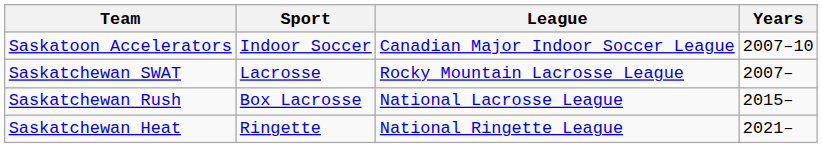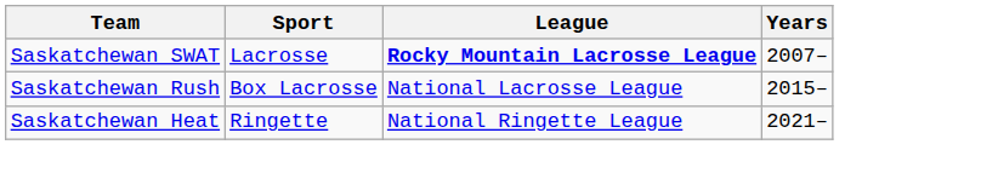 <table class="wikitable">
 <tr>
 <th>Team</th>
 <th>Sport</th>
 <th>League</th>
 <th>Years</th>
 </tr>
 <tr>
-<td><a href='#'>Saskatoon Accelerators</a></td>
-<td><a href='#'>Indoor Soccer</a></td>
-<td><a href='#'>Canadian Major Indoor Soccer League</a></td>
-<td>2007–10</td>
-</tr>
-<tr>
 <td><a href='#'>Saskatchewan SWAT</a></td>
 <td><a href='#'>Lacrosse</a></td>
-<td><a href='#'>Rocky Mountain Lacrosse League</a></td>
+<td><strong><a href='#'>Rocky Mountain Lacrosse League</a></strong></td>
 <td>2007–</td>
 </tr>
 <tr>
 <td><a href='#'>Saskatchewan Rush</a></td>
 <td><a href='#'>Box Lacrosse</a></td>
 <td><a href='#'>National Lacrosse League</a></td>
 <td>2015–</td>
 </tr>
 <tr>
 <td><a href='#'>Saskatchewan Heat</a></td>
 <td><a href='#'>Ringette</a></td>
 <td><a href='#'>National Ringette League</a></td>
 <td>2021–</td>
 </tr>
 </table>
